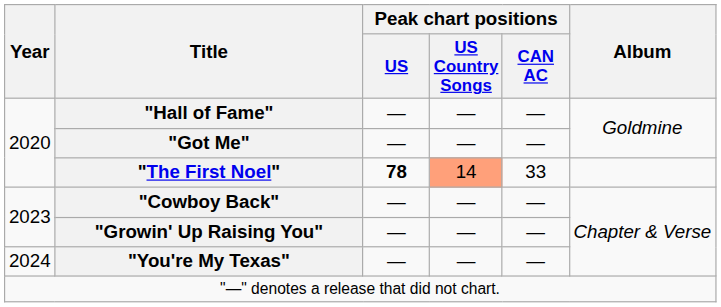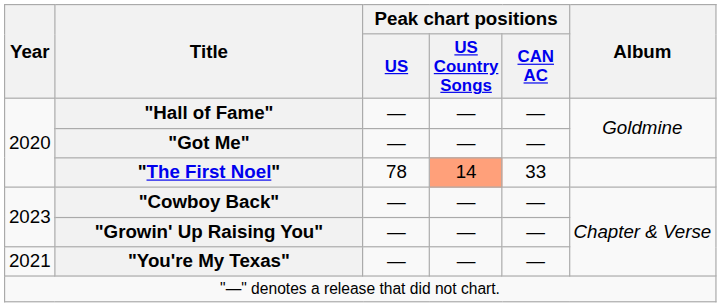 <table class="wikitable plainrowheaders" style="text-align:center;">
 <tr>
 <th rowspan="2">Year</th>
 <th rowspan="2" style="width:16em;">Title</th>
 <th colspan="3">Peak chart positions</th>
 <th rowspan="2">Album</th>
 </tr>
 <tr>
 <th scope="col" style="width:3.5em;font-size:90%;"><a href='#'>US</a><br></th>
 <th scope="col" style="width:3.5em;font-size:90%;"><a href='#'>US<br>Country Songs</a><br></th>
 <th scope="col" style="width:3.5em;font-size:90%;"><a href='#'>CAN<br>AC</a><br></th>
 </tr>
 <tr>
 <td rowspan="3">2020</td>
 <th scope="row">"Hall of Fame"</th>
 <td>—</td>
 <td>—</td>
 <td>—</td>
 <td rowspan="2"><em>Goldmine</em></td>
 </tr>
 <tr>
 <th scope="row">"Got Me"<br></th>
 <td>—</td>
 <td>—</td>
 <td>—</td>
 </tr>
 <tr>
 <th scope="row">"<a href='#'>The First Noel</a>"</th>
-<td><strong>78</strong></td>
+<td>78</td>
 <td style="background: lightsalmon;">14</td>
 <td>33</td>
 <td></td>
 </tr>
 <tr>
 <td rowspan="2">2023</td>
 <th scope="row">"Cowboy Back"</th>
 <td>—</td>
 <td>—</td>
 <td>—</td>
 <td rowspan="3"><em>Chapter & Verse</em></td>
 </tr>
 <tr>
 <th scope="row">"Growin' Up Raising You"</th>
 <td>—</td>
 <td>—</td>
 <td>—</td>
 </tr>
 <tr>
-<td>2024</td>
+<td>2021</td>
 <th scope="row">"You're My Texas"</th>
 <td>—</td>
 <td>—</td>
 <td>—</td>
 </tr>
 <tr>
 <td colspan="8" style="font-size:smaller;">"—" denotes a release that did not chart.</td>
 </tr>
 </table>
